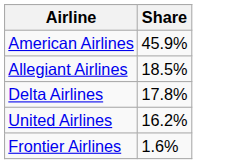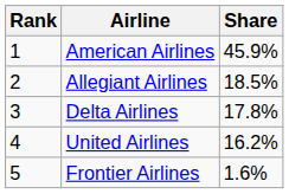 <table class="wikitable sortable" style="font-size: 95%">
 <tr>
+<th>Rank</th>
 <th>Airline</th>
 <th>Share</th>
 </tr>
 <tr>
+<td>1</td>
 <td><a href='#'>American Airlines</a></td>
 <td>45.9%</td>
 </tr>
 <tr>
+<td>2</td>
 <td><a href='#'>Allegiant Airlines</a></td>
 <td>18.5%</td>
 </tr>
 <tr>
+<td>3</td>
 <td><a href='#'>Delta Airlines</a></td>
 <td>17.8%</td>
 </tr>
 <tr>
+<td>4</td>
 <td><a href='#'>United Airlines</a></td>
 <td>16.2%</td>
 </tr>
 <tr>
+<td>5</td>
 <td><a href='#'>Frontier Airlines</a></td>
 <td>1.6%</td>
 </tr>
 </table>
